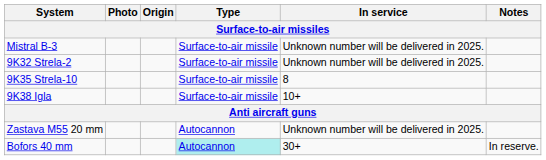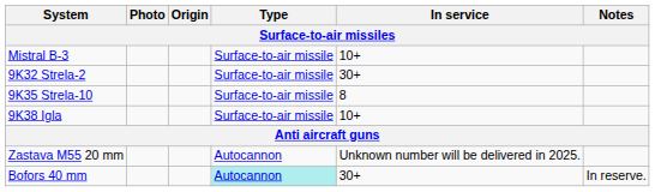 <table class="wikitable">
 <tr>
 <th>System</th>
 <th>Photo</th>
 <th>Origin</th>
 <th>Type</th>
 <th>In service</th>
 <th>Notes</th>
 </tr>
 <tr>
 <th colspan="7"><a href='#'>Surface-to-air missiles</a></th>
 </tr>
 <tr>
 <td><a href='#'>Mistral B-3</a></td>
 <td></td>
 <td></td>
 <td><a href='#'>Surface-to-air missile</a></td>
-<td>Unknown number will be delivered in 2025.</td>
+<td> 10+</td>
 <td></td>
 </tr>
 <tr>
 <td><a href='#'>9K32 Strela-2</a></td>
 <td></td>
 <td></td>
 <td><a href='#'>Surface-to-air missile</a></td>
-<td>Unknown number will be delivered in 2025.</td>
+<td> 30+</td>
 <td></td>
 </tr>
 <tr>
 <td><a href='#'>9K35 Strela-10</a></td>
 <td></td>
 <td></td>
 <td><a href='#'>Surface-to-air missile</a></td>
 <td> 8</td>
 <td></td>
 </tr>
 <tr>
 <td><a href='#'>9K38 Igla</a></td>
 <td></td>
 <td></td>
 <td><a href='#'>Surface-to-air missile</a></td>
 <td> 10+</td>
 <td></td>
 </tr>
 <tr>
 <th colspan="7"><a href='#'>Anti aircraft guns</a></th>
 </tr>
 <tr>
 <td><a href='#'>Zastava M55</a> 20 mm</td>
 <td></td>
 <td></td>
 <td><a href='#'>Autocannon</a></td>
 <td>Unknown number will be delivered in 2025.</td>
 <td></td>
 </tr>
 <tr>
 <td><a href='#'>Bofors 40 mm</a></td>
 <td></td>
 <td></td>
 <td style="background: paleturquoise;"><a href='#'>Autocannon</a></td>
 <td> 30+</td>
 <td>In reserve.</td>
 </tr>
 </table>
